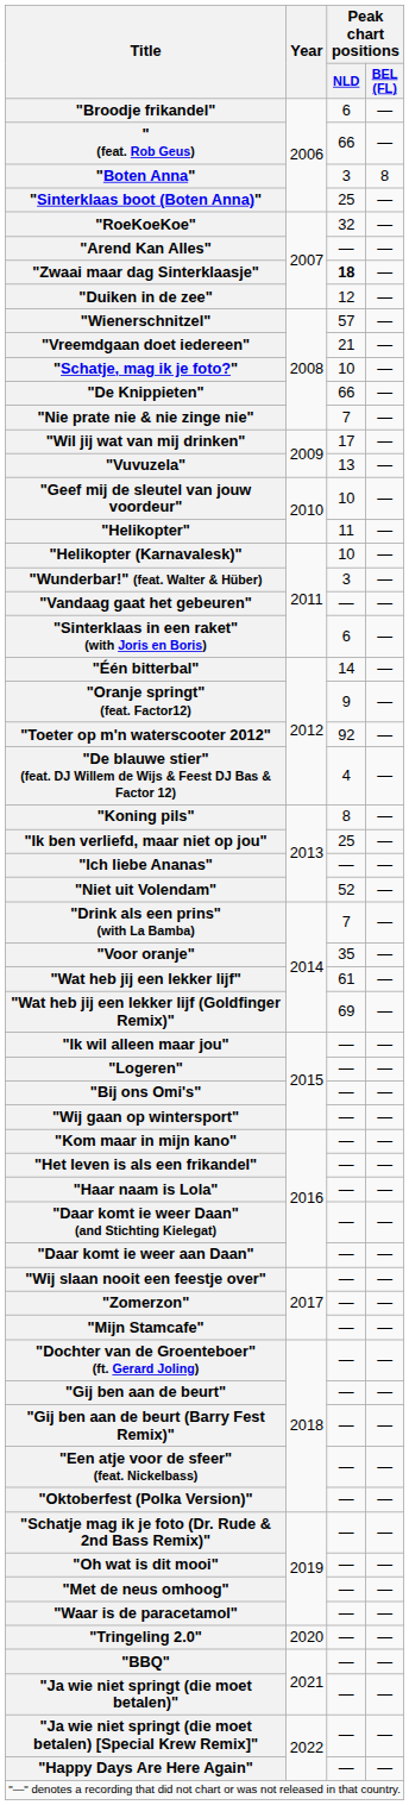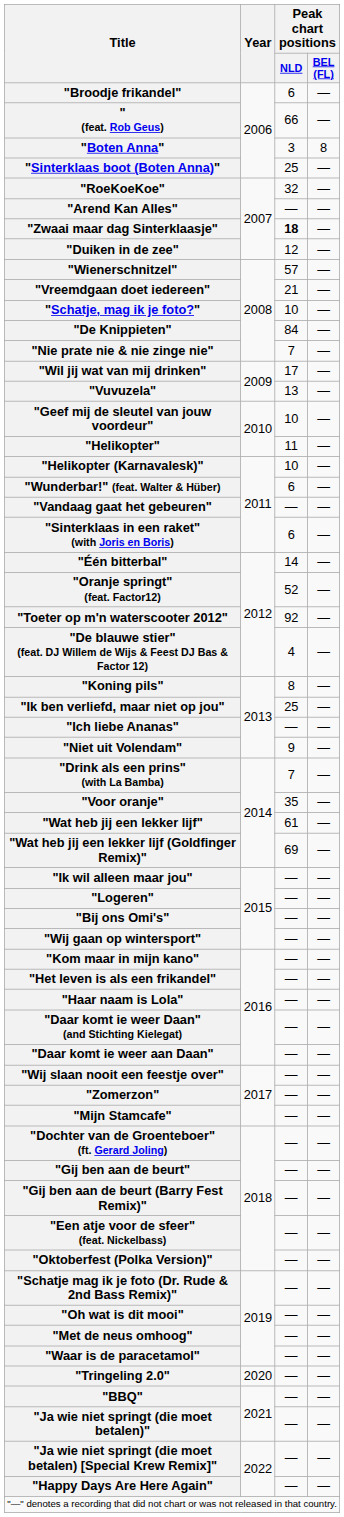 <table class="wikitable plainrowheaders" style="text-align:center;">
 <tr>
 <th scope="col" rowspan="2" style="width:18em;">Title</th>
 <th scope="col" rowspan="2" style="width:1em;">Year</th>
 <th scope="col" colspan="2">Peak chart positions</th>
 </tr>
 <tr>
 <th style="width:2.5em; font-size:85%"><a href='#'>NLD</a><br></th>
 <th style="width:2.5em; font-size:85%"><a href='#'>BEL<br>(FL)</a><br></th>
 </tr>
 <tr>
 <th scope="row">"Broodje frikandel"</th>
 <td rowspan="4">2006</td>
 <td>6</td>
 <td>—</td>
 </tr>
 <tr>
 <th scope="row">"<br><small>(feat. <a href='#'>Rob Geus</a>)</small></th>
 <td>66</td>
 <td>—</td>
 </tr>
 <tr>
 <th scope="row">"<a href='#'>Boten Anna</a>"</th>
 <td>3</td>
 <td>8</td>
 </tr>
 <tr>
 <th scope="row">"<a href='#'>Sinterklaas boot (Boten Anna)</a>"</th>
 <td>25</td>
 <td>—</td>
 </tr>
 <tr>
 <th scope="row">"RoeKoeKoe"</th>
 <td rowspan="4">2007</td>
 <td>32</td>
 <td>—</td>
 </tr>
 <tr>
 <th scope="row">"Arend Kan Alles"</th>
 <td>—</td>
 <td>—</td>
 </tr>
 <tr>
 <th scope="row">"Zwaai maar dag Sinterklaasje"</th>
 <td><strong>18</strong></td>
 <td>—</td>
 </tr>
 <tr>
 <th scope="row">"Duiken in de zee"</th>
 <td>12</td>
 <td>—</td>
 </tr>
 <tr>
 <th scope="row">"Wienerschnitzel"</th>
 <td rowspan="5">2008</td>
 <td>57</td>
 <td>—</td>
 </tr>
 <tr>
 <th scope="row">"Vreemdgaan doet iedereen"</th>
 <td>21</td>
 <td>—</td>
 </tr>
 <tr>
 <th scope="row">"<a href='#'>Schatje, mag ik je foto?</a>"</th>
 <td>10</td>
 <td>—</td>
 </tr>
 <tr>
 <th scope="row">"De Knippieten"</th>
-<td>66</td>
+<td>84</td>
 <td>—</td>
 </tr>
 <tr>
 <th scope="row">"Nie prate nie & nie zinge nie"</th>
 <td>7</td>
 <td>—</td>
 </tr>
 <tr>
 <th scope="row">"Wil jij wat van mij drinken"</th>
 <td rowspan="2">2009</td>
 <td>17</td>
 <td>—</td>
 </tr>
 <tr>
 <th scope="row">"Vuvuzela"</th>
 <td>13</td>
 <td>—</td>
 </tr>
 <tr>
 <th scope="row">"Geef mij de sleutel van jouw voordeur"</th>
 <td rowspan="2">2010</td>
 <td>10</td>
 <td>—</td>
 </tr>
 <tr>
 <th scope="row">"Helikopter"</th>
 <td>11</td>
 <td>—</td>
 </tr>
 <tr>
 <th scope="row">"Helikopter (Karnavalesk)"</th>
 <td rowspan="4">2011</td>
 <td>10</td>
 <td>—</td>
 </tr>
 <tr>
 <th scope="row">"Wunderbar!" <small>(feat. Walter & Hüber)</small></th>
-<td>3</td>
+<td>6</td>
 <td>—</td>
 </tr>
 <tr>
 <th scope="row">"Vandaag gaat het gebeuren"</th>
 <td>—</td>
 <td>—</td>
 </tr>
 <tr>
 <th scope="row">"Sinterklaas in een raket"<br><small>(with <a href='#'>Joris en Boris</a>)</small></th>
 <td>6</td>
 <td>—</td>
 </tr>
 <tr>
 <th scope="row">"Één bitterbal"</th>
 <td rowspan="4">2012</td>
 <td>14</td>
 <td>—</td>
 </tr>
 <tr>
 <th scope="row">"Oranje springt"<br><small>(feat. Factor12)</small></th>
-<td>9</td>
+<td>52</td>
 <td>—</td>
 </tr>
 <tr>
 <th scope="row">"Toeter op m'n waterscooter 2012"</th>
 <td>92</td>
 <td>—</td>
 </tr>
 <tr>
 <th scope="row">"De blauwe stier"<br><small>(feat. DJ Willem de Wijs & Feest DJ Bas & Factor 12)</small></th>
 <td>4</td>
 <td>—</td>
 </tr>
 <tr>
 <th scope="row">"Koning pils"</th>
 <td rowspan="4">2013</td>
 <td>8</td>
 <td>—</td>
 </tr>
 <tr>
 <th scope="row">"Ik ben verliefd, maar niet op jou"</th>
 <td>25</td>
 <td>—</td>
 </tr>
 <tr>
 <th scope="row">"Ich liebe Ananas"</th>
 <td>—</td>
 <td>—</td>
 </tr>
 <tr>
 <th scope="row">"Niet uit Volendam"</th>
-<td>52</td>
+<td>9</td>
 <td>—</td>
 </tr>
 <tr>
 <th scope="row">"Drink als een prins"<br><small>(with La Bamba)</small></th>
 <td rowspan="4">2014</td>
 <td>7</td>
 <td>—</td>
 </tr>
 <tr>
 <th scope="row">"Voor oranje"</th>
 <td>35</td>
 <td>—</td>
 </tr>
 <tr>
 <th scope="row">"Wat heb jij een lekker lijf"</th>
 <td>61</td>
 <td>—</td>
 </tr>
 <tr>
 <th scope="row">"Wat heb jij een lekker lijf (Goldfinger Remix)"</th>
 <td>69</td>
 <td>—</td>
 </tr>
 <tr>
 <th scope="row">"Ik wil alleen maar jou"</th>
 <td rowspan="4">2015</td>
 <td>—</td>
 <td>—</td>
 </tr>
 <tr>
 <th scope="row">"Logeren"</th>
 <td>—</td>
 <td>—</td>
 </tr>
 <tr>
 <th scope="row">"Bij ons Omi's"</th>
 <td>—</td>
 <td>—</td>
 </tr>
 <tr>
 <th scope="row">"Wij gaan op wintersport"</th>
 <td>—</td>
 <td>—</td>
 </tr>
 <tr>
 <th scope="row">"Kom maar in mijn kano"</th>
 <td rowspan="5">2016</td>
 <td>—</td>
 <td>—</td>
 </tr>
 <tr>
 <th scope="row">"Het leven is als een frikandel"</th>
 <td>—</td>
 <td>—</td>
 </tr>
 <tr>
 <th scope="row">"Haar naam is Lola"</th>
 <td>—</td>
 <td>—</td>
 </tr>
 <tr>
 <th scope="row">"Daar komt ie weer Daan"<br><small>(and Stichting Kielegat)</small></th>
 <td>—</td>
 <td>—</td>
 </tr>
 <tr>
 <th scope="row">"Daar komt ie weer aan Daan"</th>
 <td>—</td>
 <td>—</td>
 </tr>
 <tr>
 <th scope="row">"Wij slaan nooit een feestje over"</th>
 <td rowspan="3">2017</td>
 <td>—</td>
 <td>—</td>
 </tr>
 <tr>
 <th scope="row">"Zomerzon"</th>
 <td>—</td>
 <td>—</td>
 </tr>
 <tr>
 <th scope="row">"Mijn Stamcafe"</th>
 <td>—</td>
 <td>—</td>
 </tr>
 <tr>
 <th scope="row">"Dochter van de Groenteboer"<br><small>(ft. <a href='#'>Gerard Joling</a>)</small></th>
 <td rowspan="5">2018</td>
 <td>—</td>
 <td>—</td>
 </tr>
 <tr>
 <th scope="row">"Gij ben aan de beurt"</th>
 <td>—</td>
 <td>—</td>
 </tr>
 <tr>
 <th scope="row">"Gij ben aan de beurt (Barry Fest Remix)"</th>
 <td>—</td>
 <td>—</td>
 </tr>
 <tr>
 <th scope="row">"Een atje voor de sfeer"<br><small>(feat. Nickelbass)</small></th>
 <td>—</td>
 <td>—</td>
 </tr>
 <tr>
 <th scope="row">"Oktoberfest (Polka Version)"</th>
 <td>—</td>
 <td>—</td>
 </tr>
 <tr>
 <th scope="row">"Schatje mag ik je foto (Dr. Rude & 2nd Bass Remix)"</th>
 <td rowspan="4">2019</td>
 <td>—</td>
 <td>—</td>
 </tr>
 <tr>
 <th scope="row">"Oh wat is dit mooi"</th>
 <td>—</td>
 <td>—</td>
 </tr>
 <tr>
 <th scope="row">"Met de neus omhoog"</th>
 <td>—</td>
 <td>—</td>
 </tr>
 <tr>
 <th scope="row">"Waar is de paracetamol"</th>
 <td>—</td>
 <td>—</td>
 </tr>
 <tr>
 <th scope="row">"Tringeling 2.0"</th>
 <td>2020</td>
 <td>—</td>
 <td>—</td>
 </tr>
 <tr>
 <th scope="row">"BBQ"</th>
 <td rowspan="2">2021</td>
 <td>—</td>
 <td>—</td>
 </tr>
 <tr>
 <th scope="row">"Ja wie niet springt (die moet betalen)"</th>
 <td>—</td>
 <td>—</td>
 </tr>
 <tr>
 <th scope="row">"Ja wie niet springt (die moet betalen) [Special Krew Remix]"</th>
 <td rowspan="2">2022</td>
 <td>—</td>
 <td>—</td>
 </tr>
 <tr>
 <th scope="row">"Happy Days Are Here Again"</th>
 <td>—</td>
 <td>—</td>
 </tr>
 <tr>
 <td colspan="5" style="font-size:9pt">"—" denotes a recording that did not chart or was not released in that country.</td>
 </tr>
 </table>
